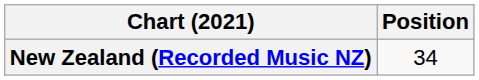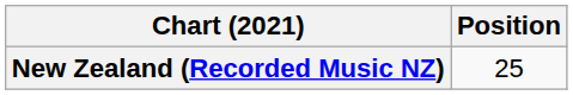 <table class="wikitable sortable plainrowheaders" style="text-align:center">
 <tr>
 <th scope="col">Chart (2021)</th>
 <th scope="col">Position</th>
 </tr>
 <tr>
 <th scope="row">New Zealand (<a href='#'>Recorded Music NZ</a>)</th>
-<td>34</td>
+<td>25</td>
 </tr>
 </table>
